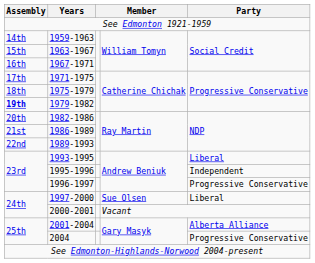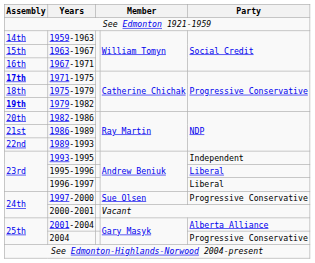 <table class="wikitable">
 <tr>
 <th>Assembly</th>
 <th>Years</th>
 <th colspan="2">Member</th>
 <th>Party</th>
 </tr>
 <tr>
 <td align="center" colspan=5><em>See <a href='#'>Edmonton</a> 1921-1959</em></td>
 </tr>
 <tr>
 <td><a href='#'>14th</a></td>
 <td><a href='#'>1959</a>-1963</td>
 <td rowspan=3 ></td>
 <td rowspan=3><a href='#'>William Tomyn</a></td>
 <td rowspan=3><a href='#'>Social Credit</a></td>
 </tr>
 <tr>
 <td><a href='#'>15th</a></td>
 <td><a href='#'>1963</a>-1967</td>
 </tr>
 <tr>
 <td><a href='#'>16th</a></td>
 <td><a href='#'>1967</a>-1971</td>
 </tr>
 <tr>
-<td><a href='#'>17th</a></td>
+<td><strong><a href='#'>17th</a></strong></td>
 <td><a href='#'>1971</a>-1975</td>
 <td rowspan=3 ></td>
 <td rowspan=3><a href='#'>Catherine Chichak</a></td>
 <td rowspan=3><a href='#'>Progressive Conservative</a></td>
 </tr>
 <tr>
 <td><a href='#'>18th</a></td>
 <td><a href='#'>1975</a>-1979</td>
 </tr>
 <tr>
 <td><strong><a href='#'>19th</a></strong></td>
 <td><a href='#'>1979</a>-1982</td>
 </tr>
 <tr>
 <td><a href='#'>20th</a></td>
 <td><a href='#'>1982</a>-1986</td>
 <td rowspan=3 ></td>
 <td rowspan=3><a href='#'>Ray Martin</a></td>
 <td rowspan=3><a href='#'>NDP</a></td>
 </tr>
 <tr>
 <td><a href='#'>21st</a></td>
 <td><a href='#'>1986</a>-1989</td>
 </tr>
 <tr>
 <td><a href='#'>22nd</a></td>
 <td><a href='#'>1989</a>-1993</td>
 </tr>
 <tr>
 <td rowspan=3><a href='#'>23rd</a></td>
 <td><a href='#'>1993</a>-1995</td>
 <td></td>
 <td rowspan=3><a href='#'>Andrew Beniuk</a></td>
-<td><a href='#'>Liberal</a></td>
+<td>Independent</td>
 </tr>
 <tr>
 <td>1995-1996</td>
 <td></td>
-<td>Independent</td>
+<td><a href='#'>Liberal</a></td>
 </tr>
 <tr>
 <td>1996-1997</td>
 <td></td>
-<td>Progressive Conservative</td>
+<td>Liberal</td>
 </tr>
 <tr>
 <td rowspan=2><a href='#'>24th</a></td>
 <td><a href='#'>1997</a>-2000</td>
 <td></td>
 <td><a href='#'>Sue Olsen</a></td>
-<td>Liberal</td>
+<td>Progressive Conservative</td>
 </tr>
 <tr>
 <td>2000-2001</td>
 <td></td>
 <td colspan=2><em>Vacant</em></td>
 </tr>
 <tr>
 <td rowspan=2><a href='#'>25th</a></td>
 <td><a href='#'>2001</a>-2004</td>
 <td></td>
 <td rowspan=2><a href='#'>Gary Masyk</a></td>
 <td><a href='#'>Alberta Alliance</a></td>
 </tr>
 <tr>
 <td>2004</td>
 <td></td>
 <td>Progressive Conservative</td>
 </tr>
 <tr>
 <td align="center" colspan=5><em>See <a href='#'>Edmonton-Highlands-Norwood</a> 2004-present</em></td>
 </tr>
 </table>
